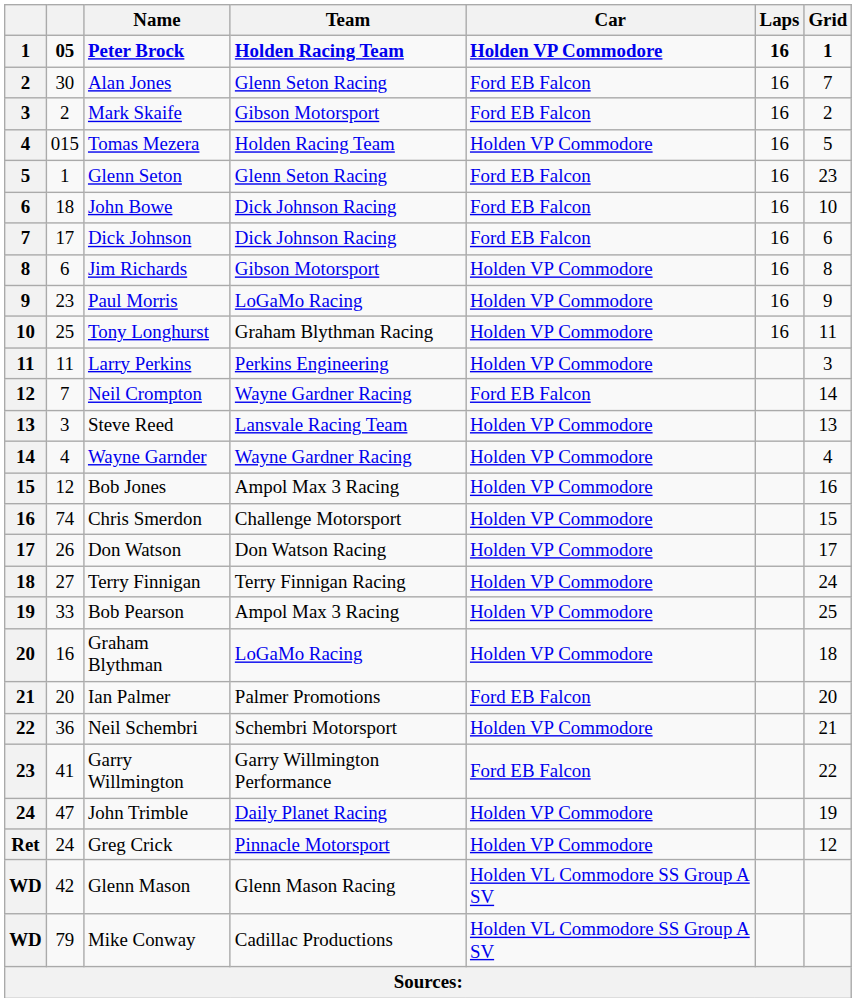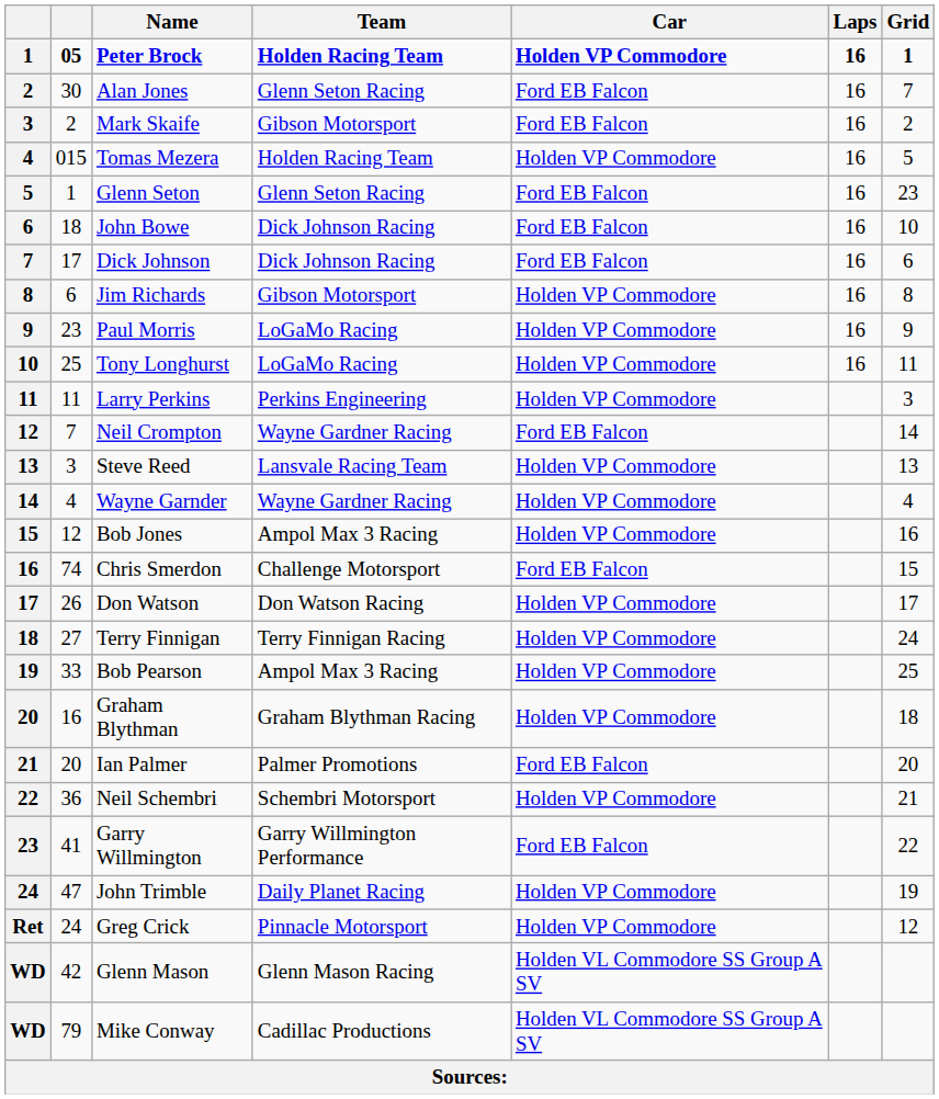 <table class="wikitable" style="font-size: 85%">
 <tr>
 <th></th>
 <th></th>
 <th>Name</th>
 <th>Team</th>
 <th>Car</th>
 <th>Laps</th>
 <th>Grid</th>
 </tr>
 <tr>
 <th>1</th>
 <td align="center"><strong>05</strong></td>
 <td> <strong><a href='#'>Peter Brock</a></strong></td>
 <td><strong><a href='#'>Holden Racing Team</a></strong></td>
 <td><strong><a href='#'>Holden VP Commodore</a></strong></td>
 <td align="center"><strong>16</strong></td>
 <td align="center"><strong>1</strong></td>
 </tr>
 <tr>
 <th>2</th>
 <td align="center">30</td>
 <td> <a href='#'>Alan Jones</a></td>
 <td><a href='#'>Glenn Seton Racing</a></td>
 <td><a href='#'>Ford EB Falcon</a></td>
 <td align="center">16</td>
 <td align="center">7</td>
 </tr>
 <tr>
 <th>3</th>
 <td align="center">2</td>
 <td> <a href='#'>Mark Skaife</a></td>
 <td><a href='#'>Gibson Motorsport</a></td>
 <td><a href='#'>Ford EB Falcon</a></td>
 <td align="center">16</td>
 <td align="center">2</td>
 </tr>
 <tr>
 <th>4</th>
 <td align="center">015</td>
 <td> <a href='#'>Tomas Mezera</a></td>
 <td><a href='#'>Holden Racing Team</a></td>
 <td><a href='#'>Holden VP Commodore</a></td>
 <td align="center">16</td>
 <td align="center">5</td>
 </tr>
 <tr>
 <th>5</th>
 <td align="center">1</td>
 <td> <a href='#'>Glenn Seton</a></td>
 <td><a href='#'>Glenn Seton Racing</a></td>
 <td><a href='#'>Ford EB Falcon</a></td>
 <td align="center">16</td>
 <td align="center">23</td>
 </tr>
 <tr>
 <th>6</th>
 <td align="center">18</td>
 <td> <a href='#'>John Bowe</a></td>
 <td><a href='#'>Dick Johnson Racing</a></td>
 <td><a href='#'>Ford EB Falcon</a></td>
 <td align="center">16</td>
 <td align="center">10</td>
 </tr>
 <tr>
 <th>7</th>
 <td align="center">17</td>
 <td> <a href='#'>Dick Johnson</a></td>
 <td><a href='#'>Dick Johnson Racing</a></td>
 <td><a href='#'>Ford EB Falcon</a></td>
 <td align="center">16</td>
 <td align="center">6</td>
 </tr>
 <tr>
 <th>8</th>
 <td align="center">6</td>
 <td> <a href='#'>Jim Richards</a></td>
 <td><a href='#'>Gibson Motorsport</a></td>
 <td><a href='#'>Holden VP Commodore</a></td>
 <td align="center">16</td>
 <td align="center">8</td>
 </tr>
 <tr>
 <th>9</th>
 <td align="center">23</td>
 <td> <a href='#'>Paul Morris</a></td>
 <td><a href='#'>LoGaMo Racing</a></td>
 <td><a href='#'>Holden VP Commodore</a></td>
 <td align="center">16</td>
 <td align="center">9</td>
 </tr>
 <tr>
 <th>10</th>
 <td align="center">25</td>
 <td> <a href='#'>Tony Longhurst</a></td>
-<td>Graham Blythman Racing</td>
+<td><a href='#'>LoGaMo Racing</a></td>
 <td><a href='#'>Holden VP Commodore</a></td>
 <td align="center">16</td>
 <td align="center">11</td>
 </tr>
 <tr>
 <th>11</th>
 <td align="center">11</td>
 <td> <a href='#'>Larry Perkins</a></td>
 <td><a href='#'>Perkins Engineering</a></td>
 <td><a href='#'>Holden VP Commodore</a></td>
 <td align="center"></td>
 <td align="center">3</td>
 </tr>
 <tr>
 <th>12</th>
 <td align="center">7</td>
 <td> <a href='#'>Neil Crompton</a></td>
 <td><a href='#'>Wayne Gardner Racing</a></td>
 <td><a href='#'>Ford EB Falcon</a></td>
 <td align="center"></td>
 <td align="center">14</td>
 </tr>
 <tr>
 <th>13</th>
 <td align="center">3</td>
 <td> Steve Reed</td>
 <td><a href='#'>Lansvale Racing Team</a></td>
 <td><a href='#'>Holden VP Commodore</a></td>
 <td align="center"></td>
 <td align="center">13</td>
 </tr>
 <tr>
 <th>14</th>
 <td align="center">4</td>
 <td> <a href='#'>Wayne Garnder</a></td>
 <td><a href='#'>Wayne Gardner Racing</a></td>
 <td><a href='#'>Holden VP Commodore</a></td>
 <td align="center"></td>
 <td align="center">4</td>
 </tr>
 <tr>
 <th>15</th>
 <td align="center">12</td>
 <td> Bob Jones</td>
 <td>Ampol Max 3 Racing</td>
 <td><a href='#'>Holden VP Commodore</a></td>
 <td align="center"></td>
 <td align="center">16</td>
 </tr>
 <tr>
 <th>16</th>
 <td align="center">74</td>
 <td> Chris Smerdon</td>
 <td>Challenge Motorsport</td>
-<td><a href='#'>Holden VP Commodore</a></td>
+<td><a href='#'>Ford EB Falcon</a></td>
 <td align="center"></td>
 <td align="center">15</td>
 </tr>
 <tr>
 <th>17</th>
 <td align="center">26</td>
 <td> Don Watson</td>
 <td>Don Watson Racing</td>
 <td><a href='#'>Holden VP Commodore</a></td>
 <td align="center"></td>
 <td align="center">17</td>
 </tr>
 <tr>
 <th>18</th>
 <td align="center">27</td>
 <td> Terry Finnigan</td>
 <td>Terry Finnigan Racing</td>
 <td><a href='#'>Holden VP Commodore</a></td>
 <td align="center"></td>
 <td align="center">24</td>
 </tr>
 <tr>
 <th>19</th>
 <td align="center">33</td>
 <td> Bob Pearson</td>
 <td>Ampol Max 3 Racing</td>
 <td><a href='#'>Holden VP Commodore</a></td>
 <td align="center"></td>
 <td align="center">25</td>
 </tr>
 <tr>
 <th>20</th>
 <td align="center">16</td>
 <td> Graham Blythman</td>
-<td><a href='#'>LoGaMo Racing</a></td>
+<td>Graham Blythman Racing</td>
 <td><a href='#'>Holden VP Commodore</a></td>
 <td align="center"></td>
 <td align="center">18</td>
 </tr>
 <tr>
 <th>21</th>
 <td align="center">20</td>
 <td> Ian Palmer</td>
 <td>Palmer Promotions</td>
 <td><a href='#'>Ford EB Falcon</a></td>
 <td align="center"></td>
 <td align="center">20</td>
 </tr>
 <tr>
 <th>22</th>
 <td align="center">36</td>
 <td> Neil Schembri</td>
 <td>Schembri Motorsport</td>
 <td><a href='#'>Holden VP Commodore</a></td>
 <td align="center"></td>
 <td align="center">21</td>
 </tr>
 <tr>
 <th>23</th>
 <td align="center">41</td>
 <td> Garry Willmington</td>
 <td>Garry Willmington Performance</td>
 <td><a href='#'>Ford EB Falcon</a></td>
 <td align="center"></td>
 <td align="center">22</td>
 </tr>
 <tr>
 <th>24</th>
 <td align="center">47</td>
 <td> John Trimble</td>
 <td><a href='#'>Daily Planet Racing</a></td>
 <td><a href='#'>Holden VP Commodore</a></td>
 <td align="center"></td>
 <td align="center">19</td>
 </tr>
 <tr>
 <th>Ret</th>
 <td align="center">24</td>
 <td> Greg Crick</td>
 <td><a href='#'>Pinnacle Motorsport</a></td>
 <td><a href='#'>Holden VP Commodore</a></td>
 <td align="center"></td>
 <td align="center">12</td>
 </tr>
 <tr>
 <th>WD</th>
 <td align="center">42</td>
 <td> Glenn Mason</td>
 <td>Glenn Mason Racing</td>
 <td><a href='#'>Holden VL Commodore SS Group A SV</a></td>
 <td align="center"></td>
 <td align="center"></td>
 </tr>
 <tr>
 <th>WD</th>
 <td align="center">79</td>
 <td> Mike Conway</td>
 <td>Cadillac Productions</td>
 <td><a href='#'>Holden VL Commodore SS Group A SV</a></td>
 <td align="center"></td>
 <td align="center"></td>
 </tr>
 <tr>
 <th colspan="7">Sources:</th>
 </tr>
 <tr>
 </tr>
 </table>
